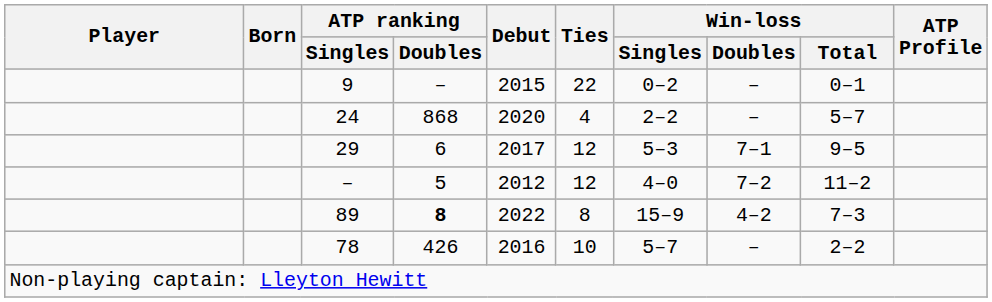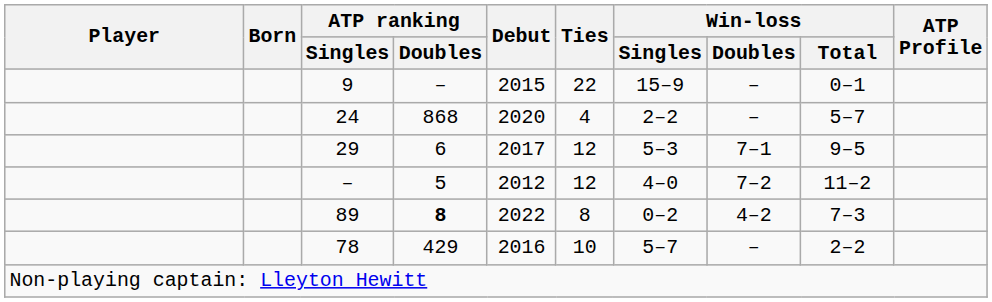 <table class="wikitable sortable" style=text-align:center>
 <tr>
 <th width=150 rowspan=2>Player</th>
 <th rowspan=2>Born</th>
 <th colspan=2>ATP ranking</th>
 <th rowspan=2>Debut</th>
 <th rowspan=2>Ties</th>
 <th colspan=3>Win-loss</th>
 <th rowspan=2>ATP <br>Profile</th>
 </tr>
 <tr>
 <th>Singles</th>
 <th>Doubles</th>
 <th width=55px>Singles</th>
 <th width=55px>Doubles</th>
 <th width=55px>Total</th>
 </tr>
 <tr>
 <td align=left></td>
 <td align=left></td>
 <td>9</td>
 <td>–</td>
 <td>2015</td>
 <td>22</td>
-<td>0–2</td>
+<td>15–9</td>
 <td>–</td>
 <td>0–1</td>
 <td></td>
 </tr>
 <tr>
 <td align=left></td>
 <td align=left></td>
 <td>24</td>
 <td>868</td>
 <td>2020</td>
 <td>4</td>
 <td>2–2</td>
 <td>–</td>
 <td>5–7</td>
 <td></td>
 </tr>
 <tr>
 <td align=left></td>
 <td align=left></td>
 <td>29</td>
 <td>6</td>
 <td>2017</td>
 <td>12</td>
 <td>5–3</td>
 <td>7–1</td>
 <td>9–5</td>
 <td></td>
 </tr>
 <tr>
 <td align=left></td>
 <td align=left></td>
 <td>–</td>
 <td>5</td>
 <td>2012</td>
 <td>12</td>
 <td>4–0</td>
 <td>7–2</td>
 <td>11–2</td>
 <td></td>
 </tr>
 <tr>
 <td align=left></td>
 <td align=left></td>
 <td>89</td>
 <td><strong>8</strong></td>
 <td>2022</td>
 <td>8</td>
-<td>15–9</td>
+<td>0–2</td>
 <td>4–2</td>
 <td>7–3</td>
 <td></td>
 </tr>
 <tr>
 <td align=left></td>
 <td align=left></td>
 <td>78</td>
-<td>426</td>
+<td>429</td>
 <td>2016</td>
 <td>10</td>
 <td>5–7</td>
 <td>–</td>
 <td>2–2</td>
 <td></td>
 </tr>
 <tr class=sortbottom>
 <td colspan=10 align=left>Non-playing captain: <a href='#'>Lleyton Hewitt</a></td>
 </tr>
 </table>
